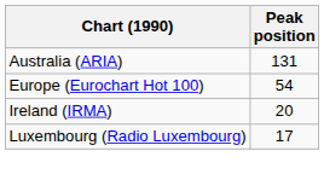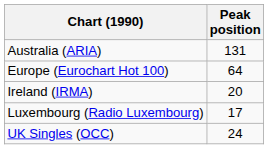 <table class="wikitable sortable">
 <tr>
 <th align="left">Chart (1990)</th>
 <th align="left">Peak<br>position</th>
 </tr>
 <tr>
 <td>Australia (<a href='#'>ARIA</a>)</td>
 <td style="text-align:center;">131</td>
 </tr>
 <tr>
 <td>Europe (<a href='#'>Eurochart Hot 100</a>)</td>
-<td style="text-align:center;">54</td>
+<td style="text-align:center;">64</td>
 </tr>
 <tr>
 <td>Ireland (<a href='#'>IRMA</a>)</td>
 <td style="text-align:center;">20</td>
 </tr>
 <tr>
 <td>Luxembourg (<a href='#'>Radio Luxembourg</a>)</td>
 <td align="center">17</td>
 </tr>
+<tr>
+<td><a href='#'>UK Singles</a> (<a href='#'>OCC</a>)</td>
+<td style="text-align:center;">24</td>
+</tr>
 </table>
